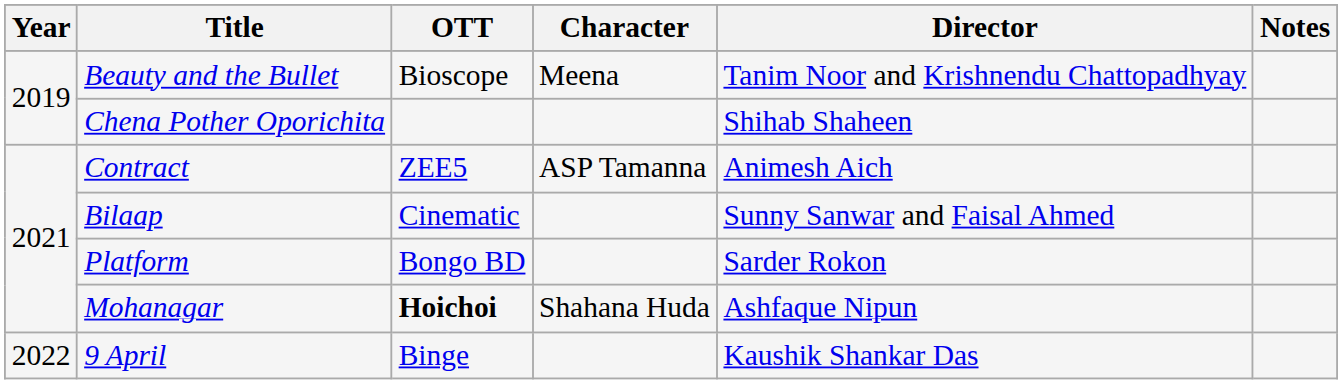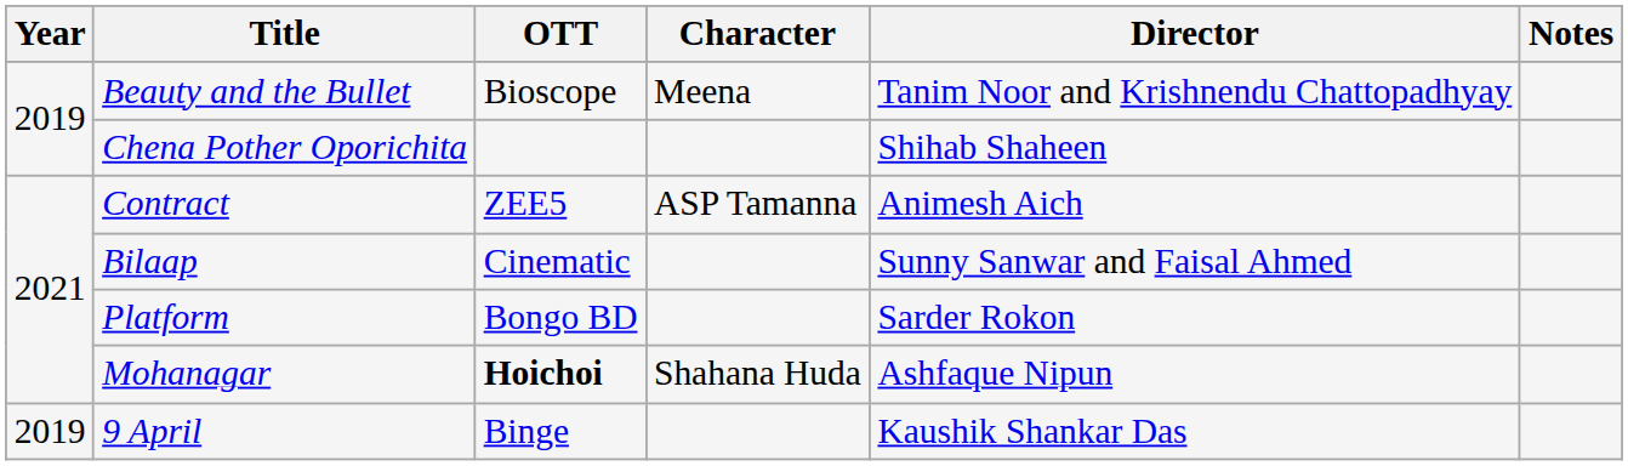 <table class="wikitable sortable" style="background:#F5F5F5;">
 <tr>
 <th>Year</th>
 <th>Title</th>
 <th>OTT</th>
 <th>Character</th>
 <th>Director</th>
 <th>Notes</th>
 </tr>
 <tr>
 <td rowspan="2">2019</td>
 <td><em><a href='#'>Beauty and the Bullet</a></em></td>
 <td>Bioscope</td>
 <td>Meena</td>
 <td><a href='#'>Tanim Noor</a> and <a href='#'>Krishnendu Chattopadhyay</a></td>
 <td></td>
 </tr>
 <tr>
 <td><em><a href='#'>Chena Pother Oporichita</a></em></td>
 <td></td>
 <td></td>
 <td><a href='#'>Shihab Shaheen</a></td>
 <td></td>
 </tr>
 <tr>
 <td rowspan="4">2021</td>
 <td><em><a href='#'>Contract</a></em></td>
 <td><a href='#'>ZEE5</a></td>
 <td>ASP Tamanna</td>
 <td><a href='#'>Animesh Aich</a></td>
 <td></td>
 </tr>
 <tr>
 <td><em><a href='#'>Bilaap</a></em> </td>
 <td><a href='#'>Cinematic</a></td>
 <td></td>
 <td><a href='#'>Sunny Sanwar</a> and <a href='#'>Faisal Ahmed</a></td>
 <td></td>
 </tr>
 <tr>
 <td><em><a href='#'>Platform</a></em></td>
 <td><a href='#'>Bongo BD</a></td>
 <td></td>
 <td><a href='#'>Sarder Rokon</a></td>
 <td></td>
 </tr>
 <tr>
 <td><em><a href='#'>Mohanagar</a></em></td>
 <td><strong>Hoichoi</strong></td>
 <td>Shahana Huda</td>
 <td><a href='#'>Ashfaque Nipun</a></td>
 <td></td>
 </tr>
 <tr>
-<td>2022</td>
+<td>2019</td>
 <td><em><a href='#'>9 April</a></em></td>
 <td><a href='#'>Binge</a></td>
 <td></td>
 <td><a href='#'>Kaushik Shankar Das</a></td>
 <td></td>
 </tr>
 </table>
